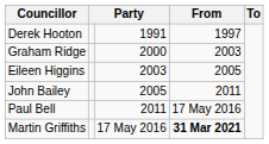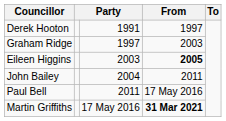 <table class=wikitable>
 <tr>
 <th>Councillor</th>
 <th colspan=2>Party</th>
 <th>From</th>
 <th>To</th>
 </tr>
 <tr>
 <td>Derek Hooton</td>
 <td></td>
 <td align=right>1991</td>
 <td align=right>1997</td>
 </tr>
 <tr>
 <td>Graham Ridge</td>
 <td></td>
-<td align=right>2000</td>
+<td align=right>1997</td>
 <td align=right>2003</td>
 </tr>
 <tr>
 <td>Eileen Higgins</td>
 <td></td>
 <td align=right>2003</td>
-<td align=right>2005</td>
+<td align=right><strong>2005</strong></td>
 </tr>
 <tr>
 <td>John Bailey</td>
 <td></td>
-<td align=right>2005</td>
+<td align=right>2004</td>
 <td align=right>2011</td>
 </tr>
 <tr>
 <td>Paul Bell</td>
 <td></td>
 <td align=right>2011</td>
 <td align=right>17 May 2016</td>
 </tr>
 <tr>
 <td>Martin Griffiths</td>
 <td></td>
 <td align=right>17 May 2016</td>
 <td align=right><strong>31 Mar 2021</strong></td>
 </tr>
 </table>
